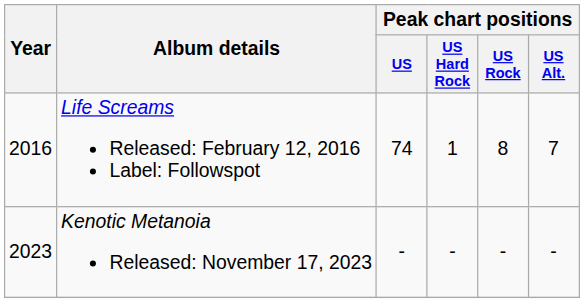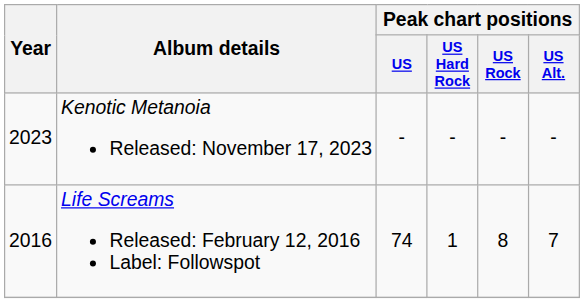 <table class="wikitable" style="text-align:center;">
 <tr>
 <th rowspan="2">Year</th>
 <th rowspan="2">Album details</th>
 <th colspan="4">Peak chart positions</th>
 </tr>
 <tr>
 <th style="width:3em;font-size:75%;"><a href='#'>US</a><br></th>
 <th style="width:3em;font-size:75%;"><a href='#'>US<br>Hard<br>Rock</a><br></th>
 <th style="width:3em;font-size:75%;"><a href='#'>US<br>Rock</a><br></th>
 <th style="width:3em;font-size:75%;"><a href='#'>US<br>Alt.</a><br></th>
 </tr>
 <tr>
+<td>2023</td>
+<td style="text-align:left;"><em>Kenotic Metanoia</em><br><ul><li>Released: November 17, 2023</li></ul></td>
+<td>-</td>
+<td>-</td>
+<td>-</td>
+<td>-</td>
+</tr>
+<tr>
 <td>2016</td>
 <td style="text-align:left;"><em><a href='#'>Life Screams</a></em><br><ul><li>Released: February 12, 2016</li><li>Label: Followspot</li></ul></td>
 <td>74</td>
 <td>1</td>
 <td>8</td>
 <td>7</td>
 </tr>
 <tr>
-<td>2023</td>
-<td style="text-align:left;"><em>Kenotic Metanoia</em><br><ul><li>Released: November 17, 2023</li></ul></td>
-<td>-</td>
-<td>-</td>
-<td>-</td>
-<td>-</td>
-</tr>
-<tr>
 </tr>
 </table>
